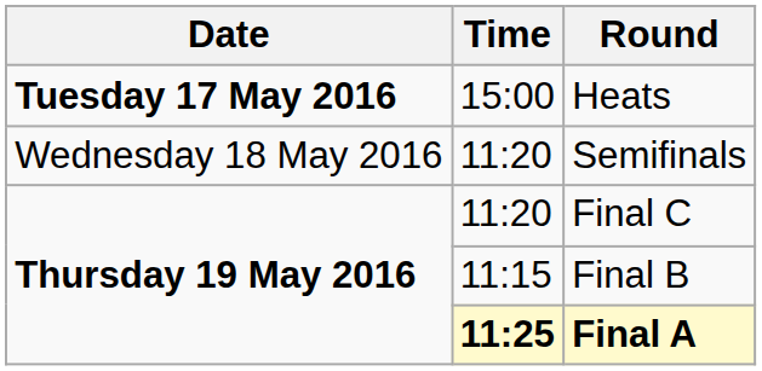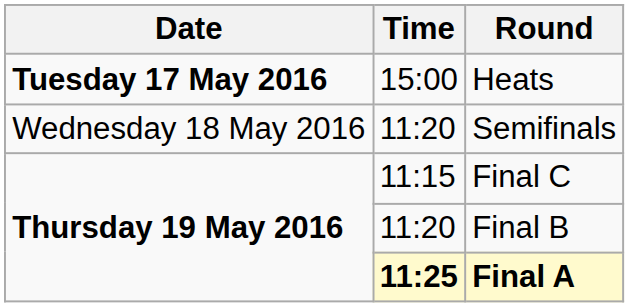 <table class="wikitable">
 <tr>
 <th>Date</th>
 <th>Time</th>
 <th>Round</th>
 </tr>
 <tr>
 <td><strong>Tuesday 17 May 2016</strong></td>
 <td>15:00</td>
 <td>Heats</td>
 </tr>
 <tr>
 <td>Wednesday 18 May 2016</td>
 <td>11:20</td>
 <td>Semifinals</td>
 </tr>
 <tr>
 <td rowspan=3><strong>Thursday 19 May 2016</strong></td>
-<td>11:20</td>
+<td>11:15</td>
 <td>Final C</td>
 </tr>
 <tr>
-<td>11:15</td>
+<td>11:20</td>
 <td>Final B</td>
 </tr>
 <tr>
 <td style=background:lemonchiffon><strong>11:25</strong></td>
 <td style=background:lemonchiffon><strong>Final A</strong></td>
 </tr>
 </table>
